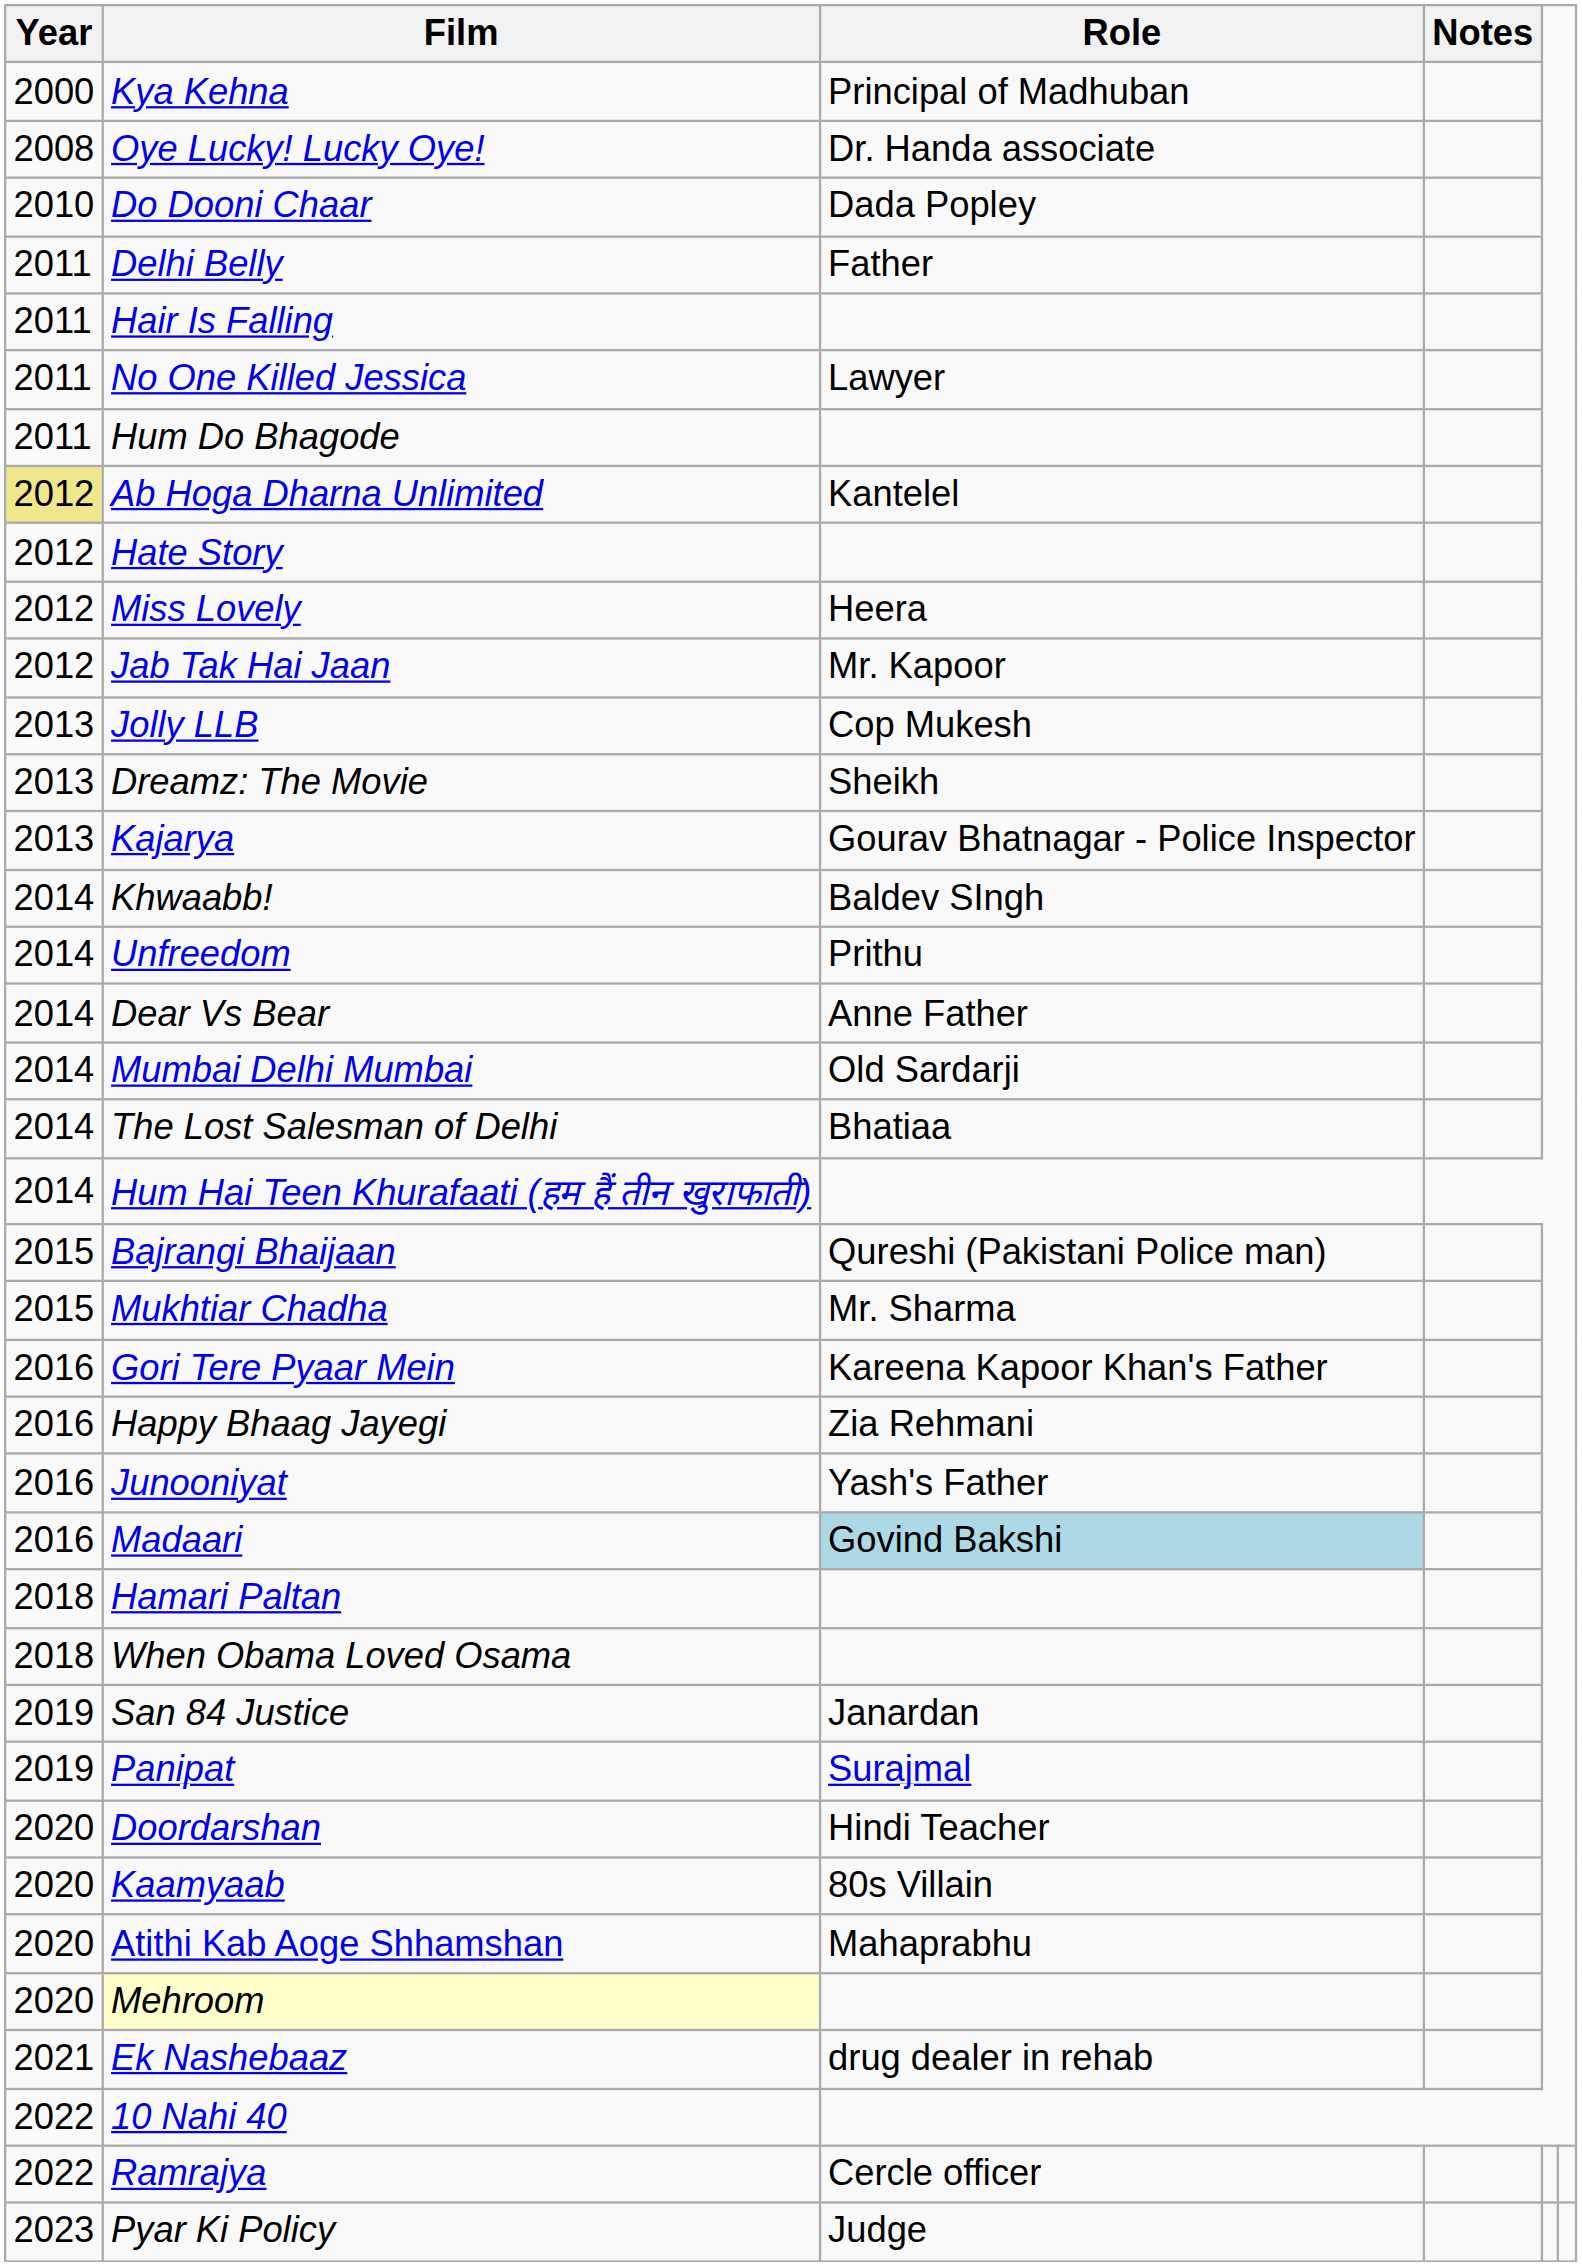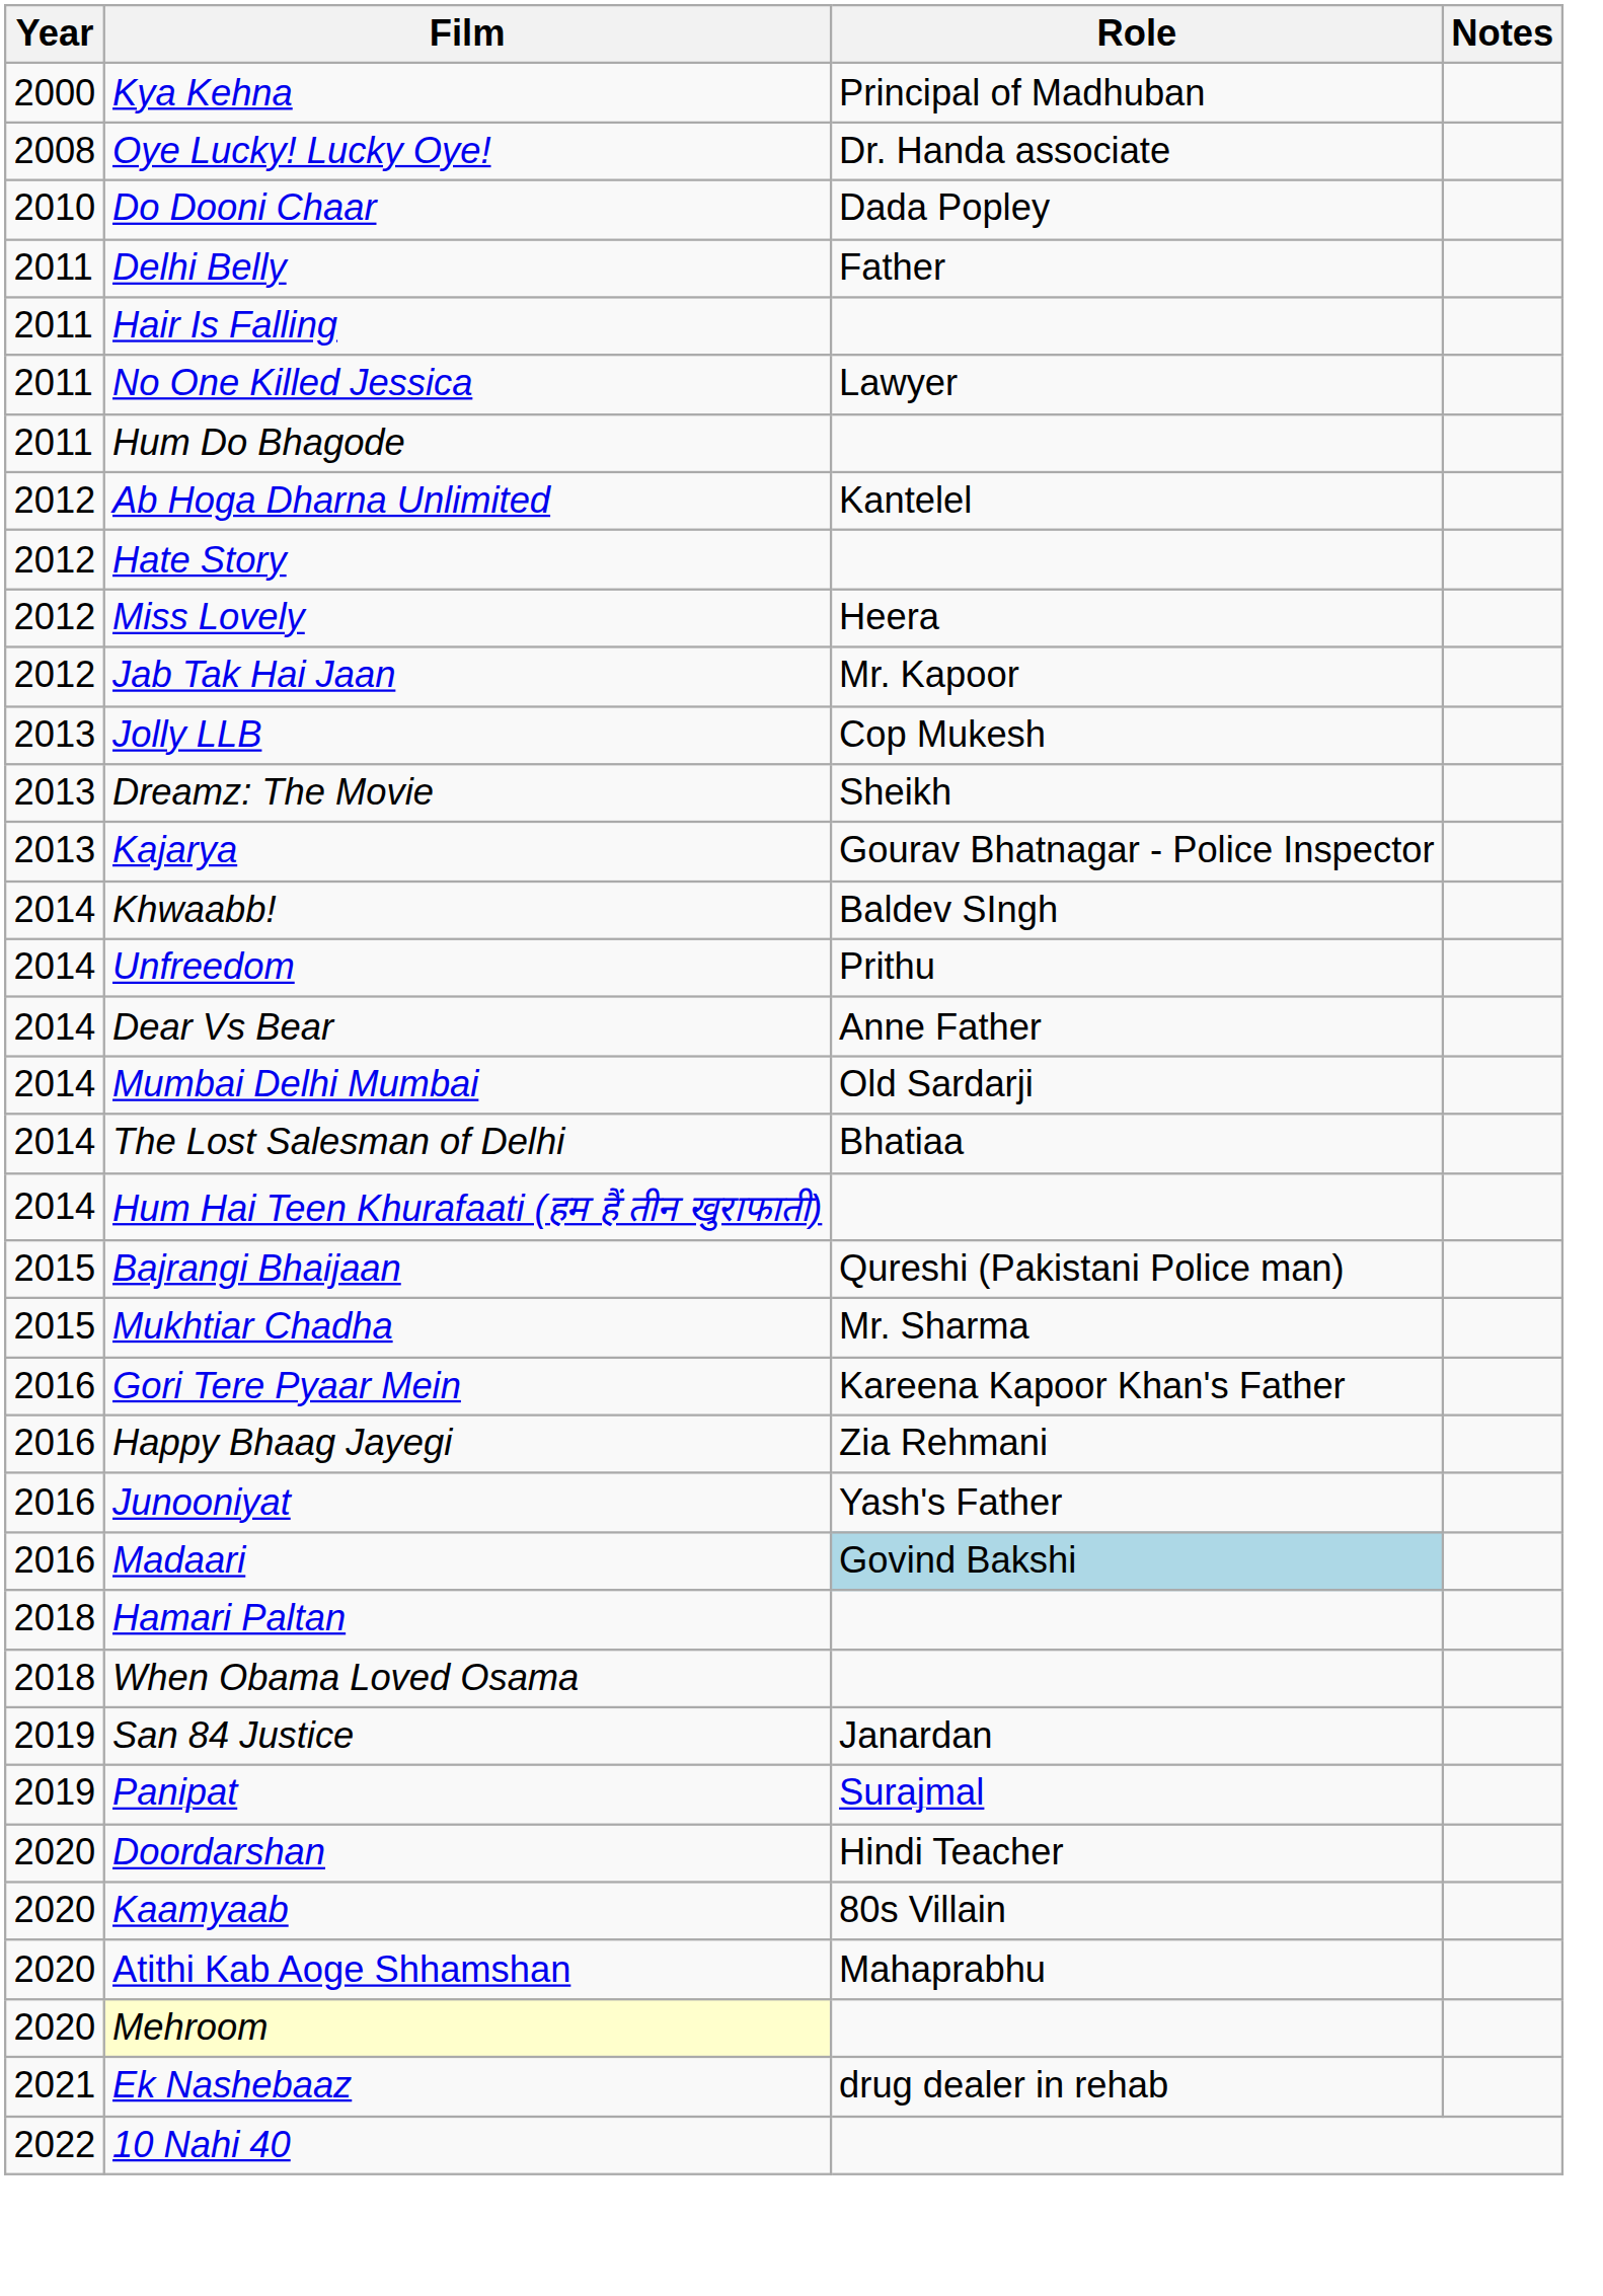 <table class="wikitable sortable">
 <tr>
 <th>Year</th>
 <th>Film</th>
 <th>Role</th>
 <th>Notes</th>
 </tr>
 <tr>
 <td>2000</td>
 <td><em><a href='#'>Kya Kehna</a></em></td>
 <td>Principal of Madhuban</td>
 <td></td>
 </tr>
 <tr>
 <td>2008</td>
 <td><em><a href='#'>Oye Lucky! Lucky Oye!</a></em></td>
 <td>Dr. Handa associate</td>
 <td></td>
 </tr>
 <tr>
 <td>2010</td>
 <td><em><a href='#'>Do Dooni Chaar</a></em></td>
 <td>Dada Popley</td>
 <td></td>
 </tr>
 <tr>
 <td>2011</td>
 <td><em><a href='#'>Delhi Belly</a></em></td>
 <td>Father</td>
 <td></td>
 </tr>
 <tr>
 <td>2011</td>
 <td><em><a href='#'>Hair Is Falling</a></em></td>
 <td></td>
 <td></td>
 </tr>
 <tr>
 <td>2011</td>
 <td><em><a href='#'>No One Killed Jessica</a></em></td>
 <td>Lawyer</td>
 <td></td>
 </tr>
 <tr>
 <td>2011</td>
 <td><em>Hum Do Bhagode</em></td>
 <td></td>
 <td></td>
 </tr>
 <tr>
-<td style="background: khaki;">2012</td>
+<td>2012</td>
 <td><em><a href='#'>Ab Hoga Dharna Unlimited</a></em></td>
 <td>Kantelel</td>
 <td></td>
 </tr>
 <tr>
 <td>2012</td>
 <td><em><a href='#'>Hate Story</a></em></td>
 <td></td>
 <td></td>
 </tr>
 <tr>
 <td>2012</td>
 <td><em><a href='#'>Miss Lovely</a></em></td>
 <td>Heera</td>
 <td></td>
 </tr>
 <tr>
 <td>2012</td>
 <td><em><a href='#'>Jab Tak Hai Jaan</a></em></td>
 <td>Mr. Kapoor</td>
 <td></td>
 </tr>
 <tr>
 <td>2013</td>
 <td><em><a href='#'>Jolly  LLB</a></em></td>
 <td>Cop  Mukesh</td>
 <td></td>
 </tr>
 <tr>
 <td>2013</td>
 <td><em>Dreamz: The Movie</em></td>
 <td>Sheikh</td>
 <td></td>
 </tr>
 <tr>
 <td>2013</td>
 <td><em><a href='#'>Kajarya</a></em></td>
 <td>Gourav Bhatnagar - Police Inspector</td>
 <td></td>
 </tr>
 <tr>
 <td>2014</td>
 <td><em>Khwaabb!</em></td>
 <td>Baldev SIngh</td>
 <td></td>
 </tr>
 <tr>
 <td>2014</td>
 <td><em><a href='#'>Unfreedom</a></em></td>
 <td>Prithu</td>
 <td></td>
 </tr>
 <tr>
 <td>2014</td>
 <td><em>Dear Vs Bear</em></td>
 <td>Anne Father</td>
 <td></td>
 </tr>
 <tr>
 <td>2014</td>
 <td><em><a href='#'>Mumbai Delhi Mumbai</a></em></td>
 <td>Old Sardarji</td>
 <td></td>
 </tr>
 <tr>
 <td>2014</td>
 <td><em>The Lost Salesman of Delhi</em></td>
 <td>Bhatiaa</td>
 <td></td>
 </tr>
 <tr>
 <td>2014</td>
 <td><em><a href='#'>Hum Hai Teen Khurafaati (हम हैं तीन खुराफाती)</a></em></td>
 <td></td>
 </tr>
 <tr>
 <td>2015</td>
 <td><em><a href='#'>Bajrangi Bhaijaan</a></em></td>
 <td>Qureshi (Pakistani Police man)</td>
 <td></td>
 </tr>
 <tr>
 <td>2015</td>
 <td><em><a href='#'>Mukhtiar Chadha</a></em></td>
 <td>Mr. Sharma</td>
 <td></td>
 </tr>
 <tr>
 <td>2016</td>
 <td><em><a href='#'>Gori Tere Pyaar Mein</a></em></td>
 <td>Kareena Kapoor Khan's Father</td>
 <td></td>
 </tr>
 <tr>
 <td>2016</td>
 <td><em>Happy Bhaag Jayegi</em></td>
 <td>Zia Rehmani</td>
 <td></td>
 </tr>
 <tr>
 <td>2016</td>
 <td><em><a href='#'>Junooniyat</a></em></td>
 <td>Yash's Father</td>
 <td></td>
 </tr>
 <tr>
 <td>2016</td>
 <td><em><a href='#'>Madaari</a></em></td>
 <td style="background: lightblue;">Govind Bakshi</td>
 <td></td>
 </tr>
 <tr>
 <td>2018</td>
 <td><em><a href='#'>Hamari Paltan</a></em></td>
 <td></td>
 <td></td>
 </tr>
 <tr>
 <td>2018</td>
 <td><em>When Obama Loved Osama</em></td>
 <td></td>
 <td></td>
 </tr>
 <tr>
 <td>2019</td>
 <td><em>San 84 Justice</em></td>
 <td>Janardan</td>
 <td></td>
 </tr>
 <tr>
 <td>2019</td>
 <td><em><a href='#'>Panipat</a></em></td>
 <td><a href='#'>Surajmal</a></td>
 <td></td>
 </tr>
 <tr>
 <td>2020</td>
 <td><em><a href='#'>Doordarshan</a></em></td>
 <td>Hindi Teacher</td>
 <td></td>
 </tr>
 <tr>
 <td>2020</td>
 <td><em><a href='#'>Kaamyaab</a></em></td>
 <td>80s Villain</td>
 <td></td>
 </tr>
 <tr>
 <td>2020</td>
 <td><a href='#'>Atithi Kab Aoge Shhamshan</a></td>
 <td>Mahaprabhu</td>
 <td></td>
 </tr>
 <tr>
 <td>2020</td>
 <td style="background:#FFFFCC;"><em>Mehroom</em> </td>
 <td></td>
 <td></td>
 </tr>
 <tr>
 <td>2021</td>
 <td><em><a href='#'>Ek Nashebaaz</a></em>  </td>
 <td>drug dealer in rehab</td>
 <td></td>
 </tr>
 <tr>
 <td>2022</td>
 <td><em><a href='#'>10 Nahi 40</a></em></td>
 </tr>
-<tr>
-<td>2022</td>
-<td><em><a href='#'>Ramrajya</a></em> </td>
-<td>Cercle officer</td>
-<td></td>
-<td></td>
-<td></td>
-</tr>
-<tr>
-<td>2023</td>
-<td><em>Pyar Ki Policy</em></td>
-<td>Judge</td>
-<td></td>
-<td></td>
-<td></td>
-</tr>
 </table>
